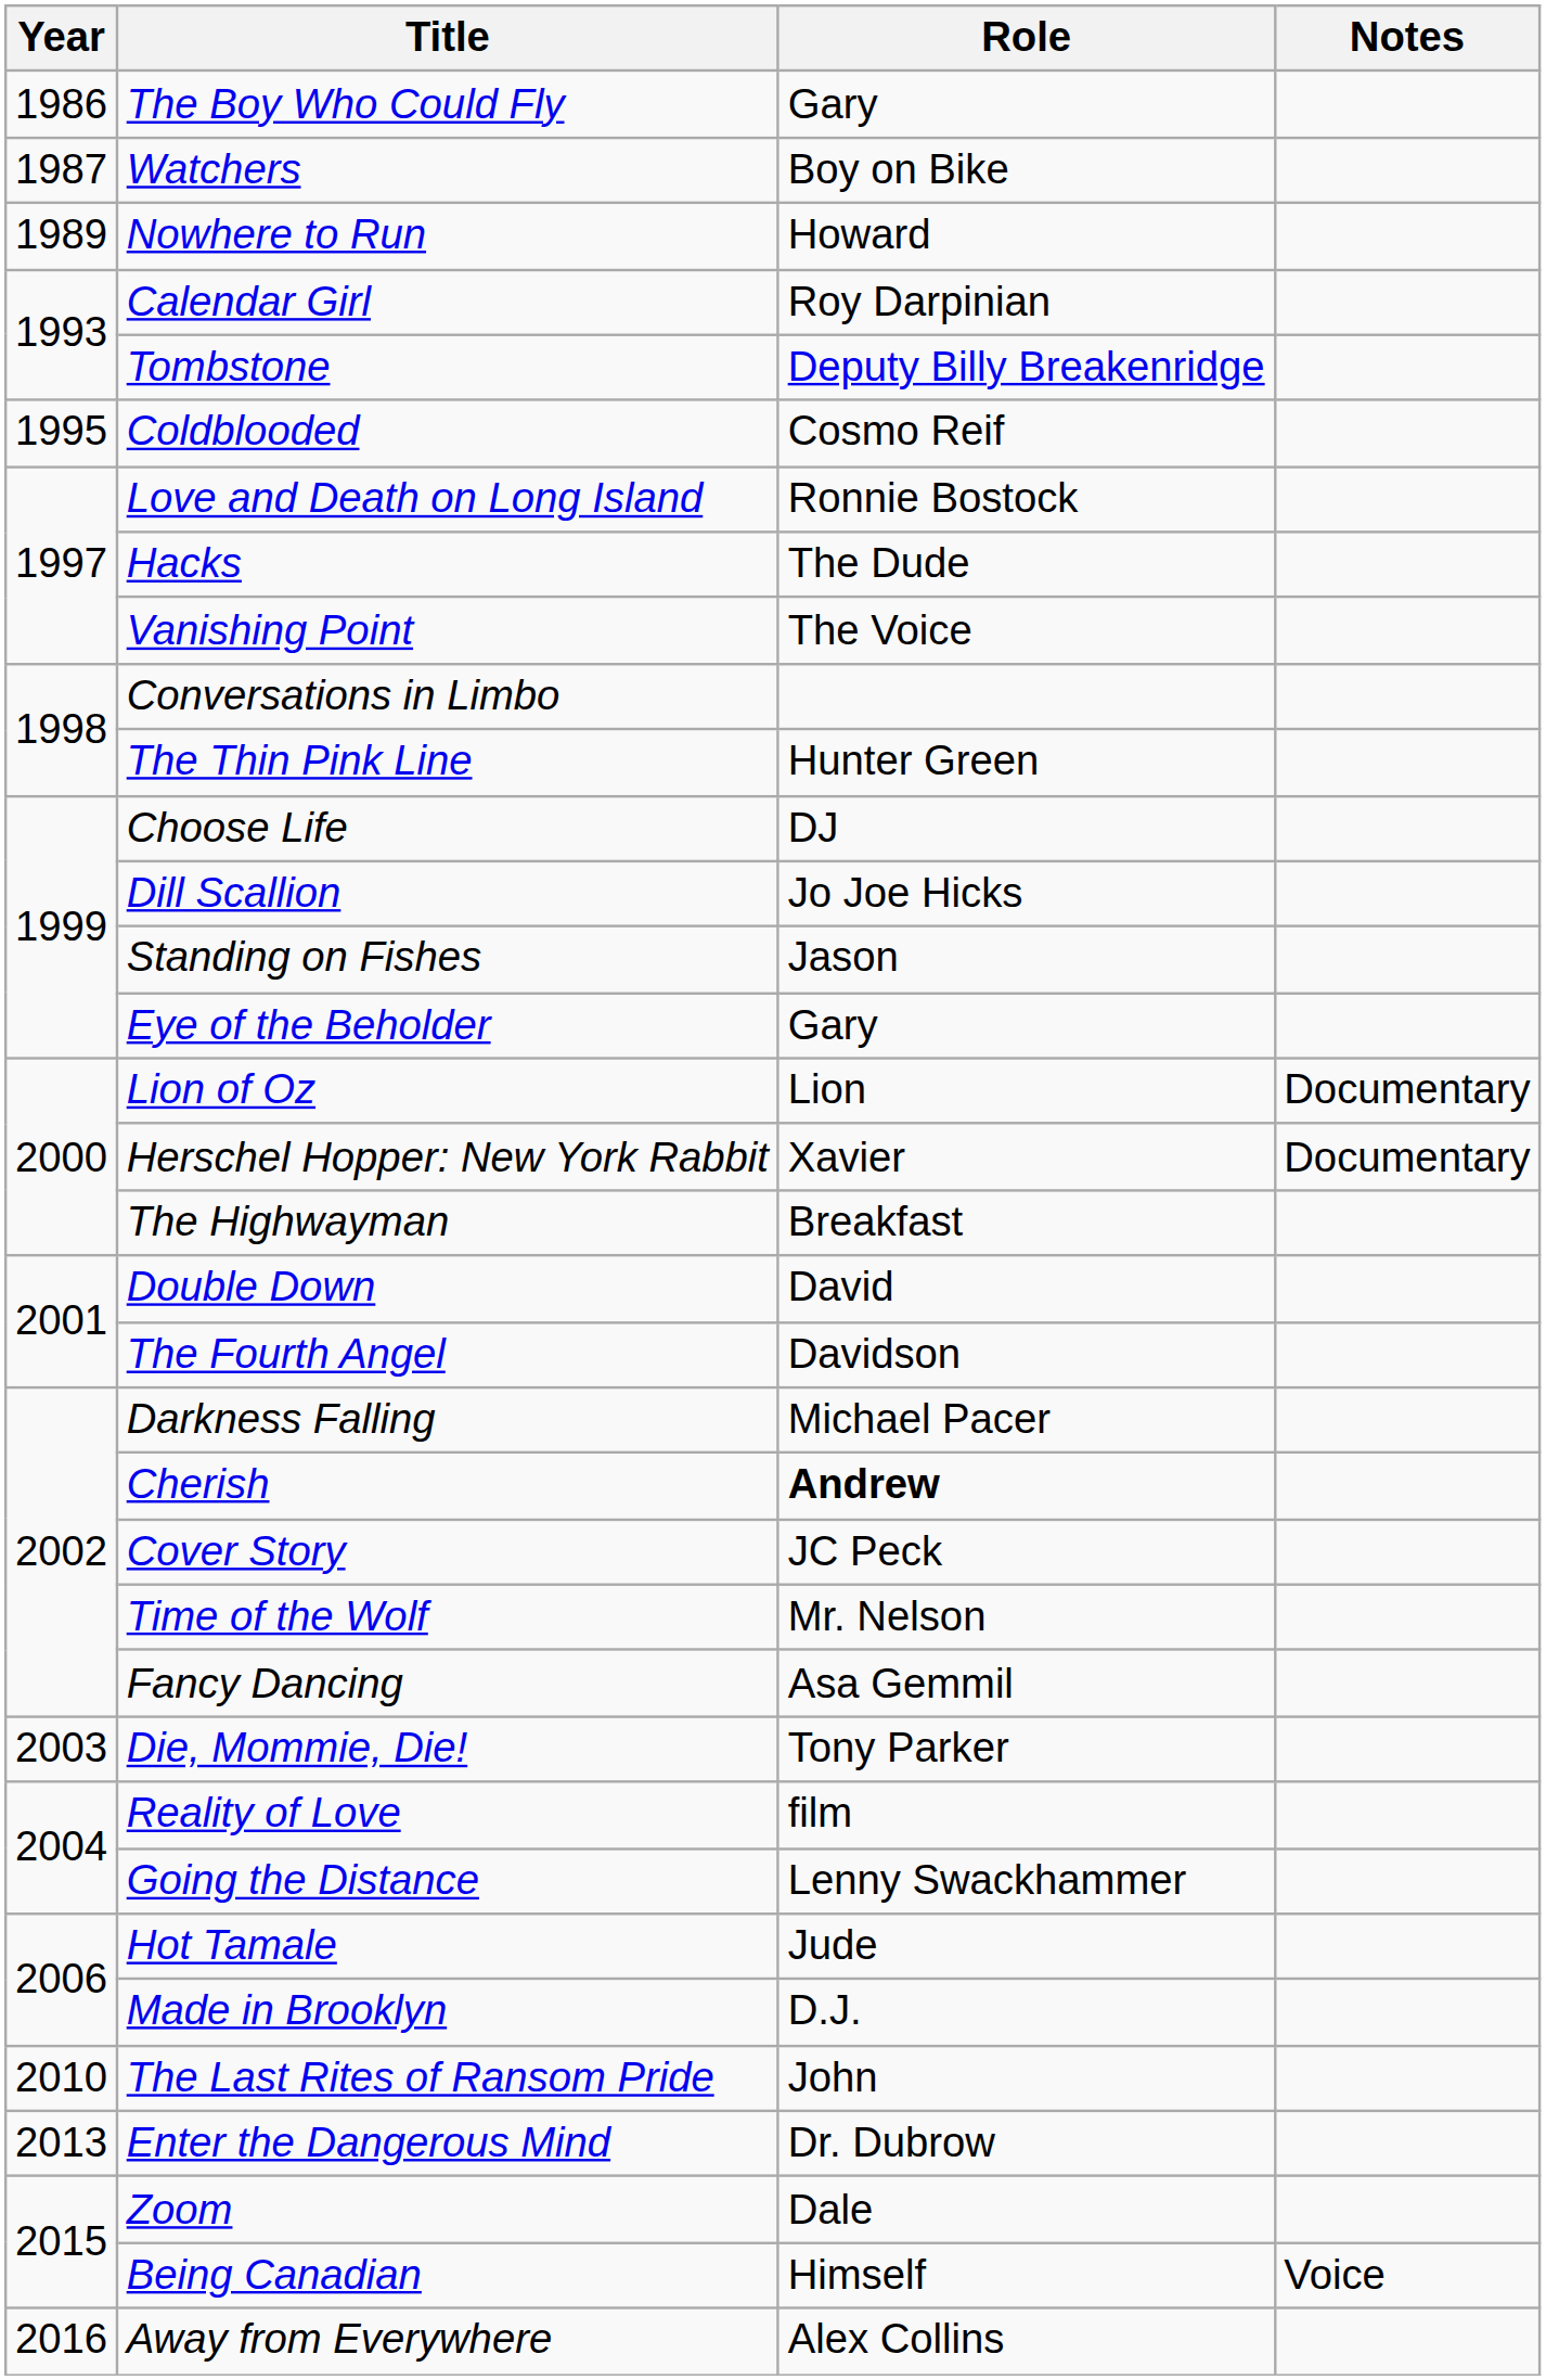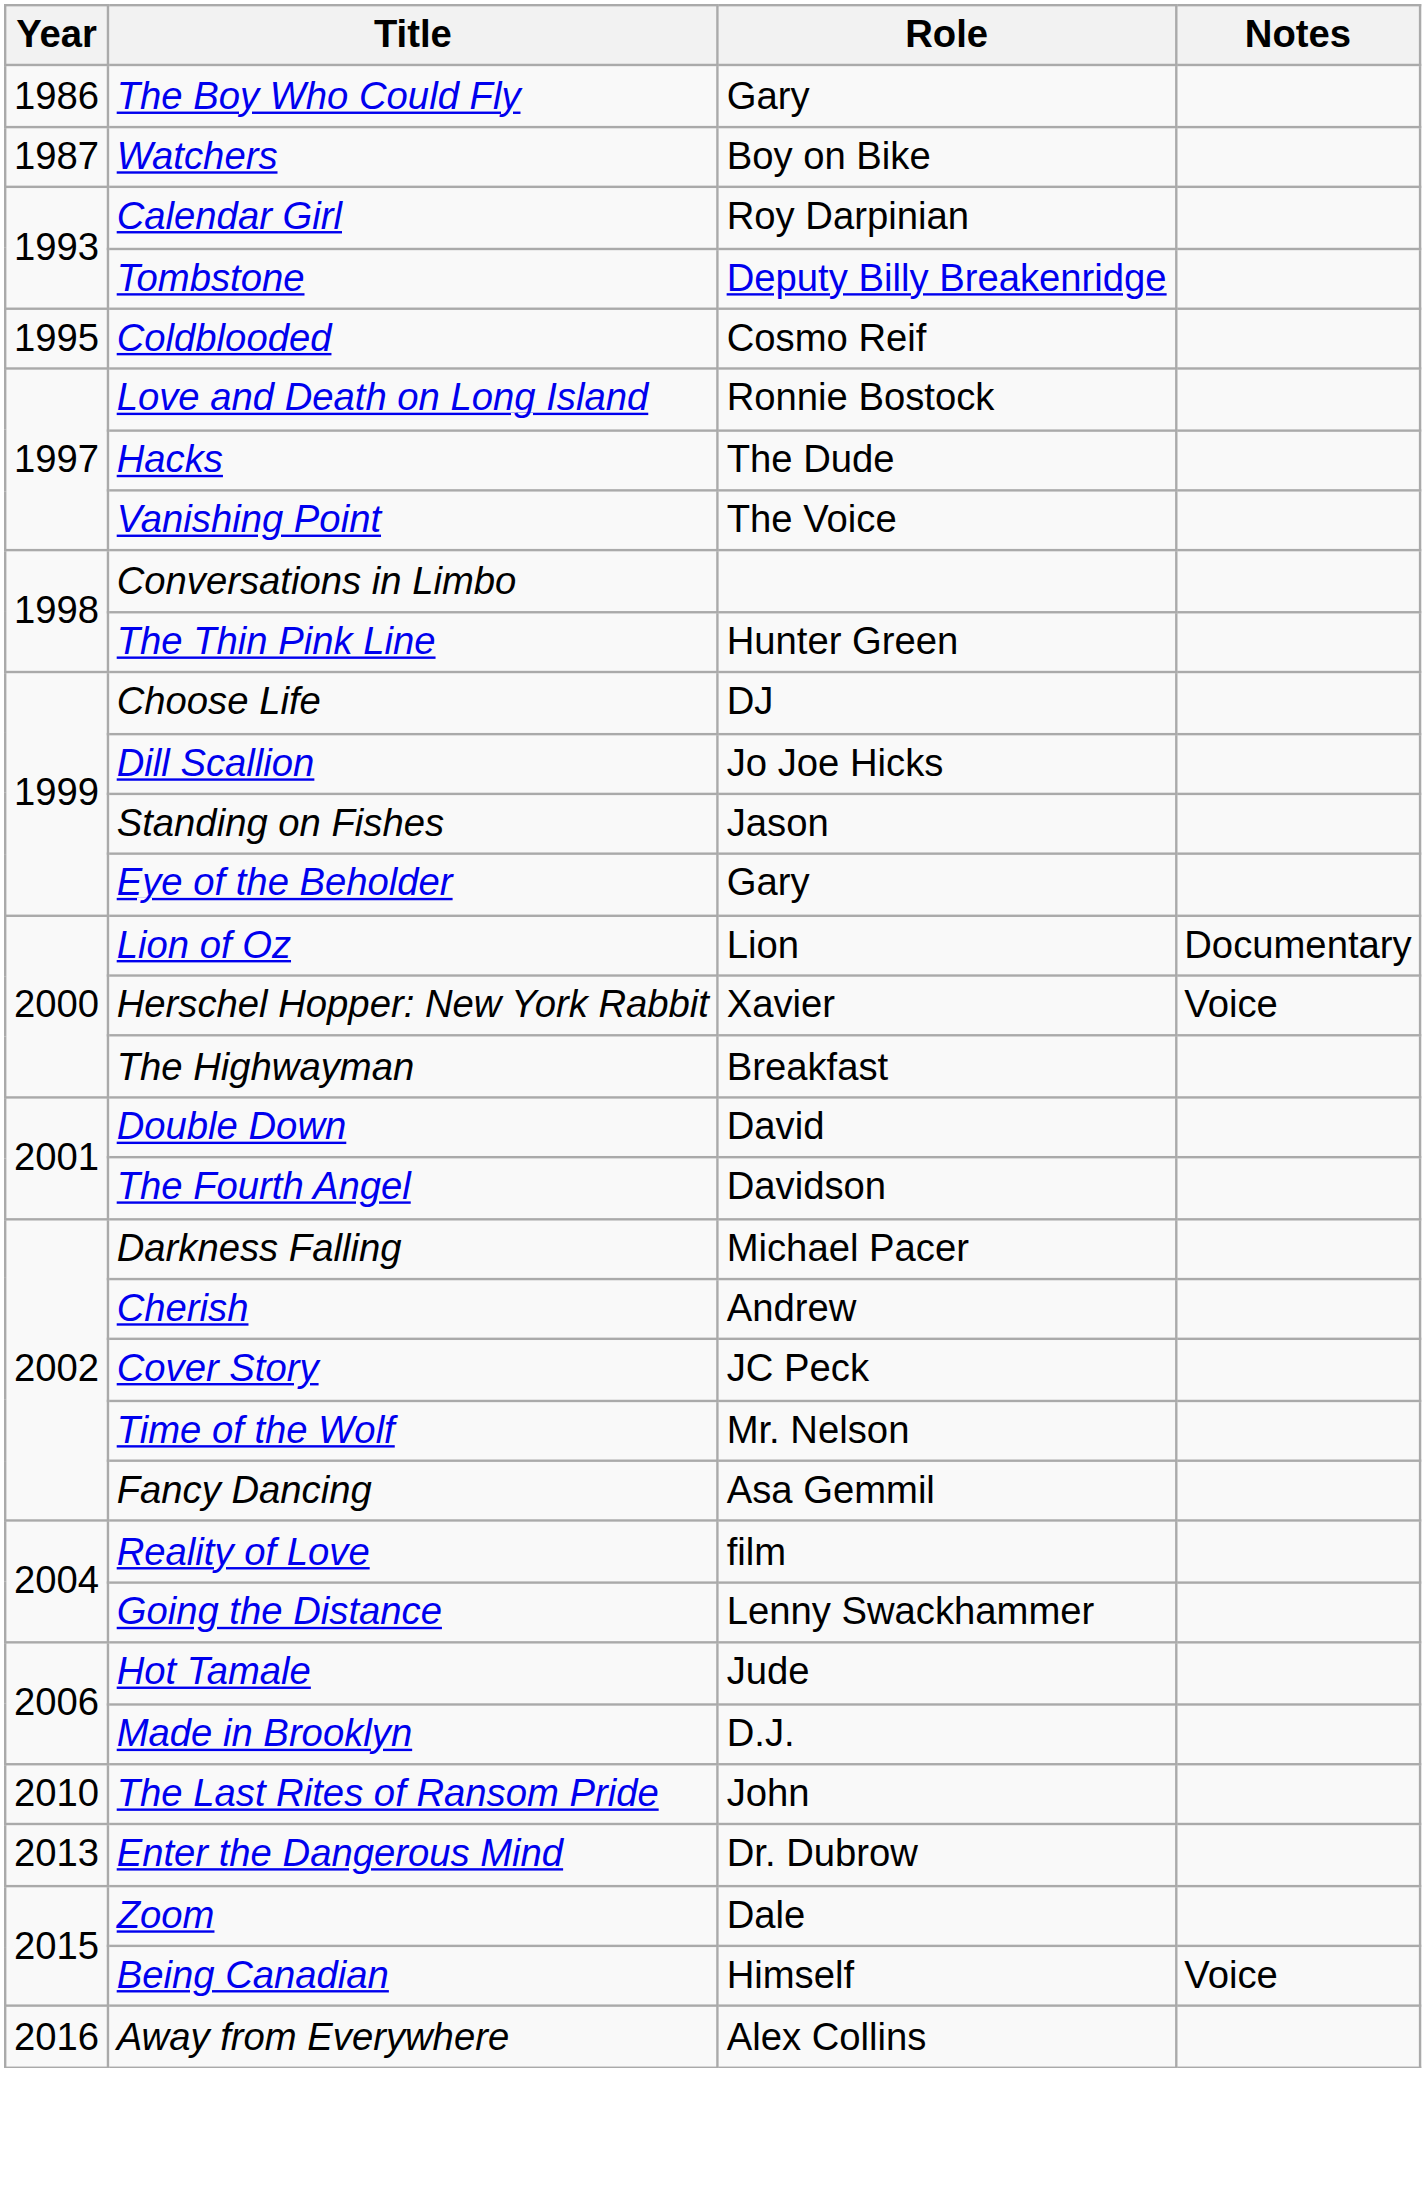 <table class="wikitable sortable">
 <tr>
 <th>Year</th>
 <th>Title</th>
 <th>Role</th>
 <th class="unsortable">Notes</th>
 </tr>
 <tr>
 <td>1986</td>
 <td data-sort-value="Boy Who Could Fly, The"><em><a href='#'>The Boy Who Could Fly</a></em></td>
 <td>Gary</td>
 <td></td>
 </tr>
 <tr>
 <td>1987</td>
 <td><em><a href='#'>Watchers</a></em></td>
 <td>Boy on Bike</td>
-<td></td>
-</tr>
-<tr>
-<td>1989</td>
-<td><em><a href='#'>Nowhere to Run</a></em></td>
-<td>Howard</td>
 <td></td>
 </tr>
 <tr>
 <td rowspan=2>1993</td>
 <td><em><a href='#'>Calendar Girl</a></em></td>
 <td>Roy Darpinian</td>
 <td></td>
 </tr>
 <tr>
 <td><em><a href='#'>Tombstone</a></em></td>
 <td><a href='#'>Deputy Billy Breakenridge</a></td>
 <td></td>
 </tr>
 <tr>
 <td>1995</td>
 <td><em><a href='#'>Coldblooded</a></em></td>
 <td>Cosmo Reif</td>
 <td></td>
 </tr>
 <tr>
 <td rowspan=3>1997</td>
 <td><em><a href='#'>Love and Death on Long Island</a></em></td>
 <td>Ronnie Bostock</td>
 <td></td>
 </tr>
 <tr>
 <td><em><a href='#'>Hacks</a></em></td>
 <td>The Dude</td>
 <td></td>
 </tr>
 <tr>
 <td><em><a href='#'>Vanishing Point</a></em></td>
 <td>The Voice</td>
 <td></td>
 </tr>
 <tr>
 <td rowspan=2>1998</td>
 <td><em>Conversations in Limbo</em></td>
 <td></td>
 <td></td>
 </tr>
 <tr>
 <td data-sort-value="Thin Pink Line, The"><em><a href='#'>The Thin Pink Line</a></em></td>
 <td>Hunter Green</td>
 <td></td>
 </tr>
 <tr>
 <td rowspan=4>1999</td>
 <td><em>Choose Life</em></td>
 <td>DJ</td>
 <td></td>
 </tr>
 <tr>
 <td><em><a href='#'>Dill Scallion</a></em></td>
 <td>Jo Joe Hicks</td>
 <td></td>
 </tr>
 <tr>
 <td><em>Standing on Fishes</em></td>
 <td>Jason</td>
 <td></td>
 </tr>
 <tr>
 <td><em><a href='#'>Eye of the Beholder</a></em></td>
 <td>Gary</td>
 <td></td>
 </tr>
 <tr>
 <td rowspan=3>2000</td>
 <td><em><a href='#'>Lion of Oz</a></em></td>
 <td>Lion</td>
 <td>Documentary</td>
 </tr>
 <tr>
 <td><em>Herschel Hopper: New York Rabbit</em></td>
 <td>Xavier</td>
-<td>Documentary</td>
+<td>Voice</td>
 </tr>
 <tr>
 <td data-sort-value="Highwayman, The"><em>The Highwayman</em></td>
 <td>Breakfast</td>
 <td></td>
 </tr>
 <tr>
 <td rowspan=2>2001</td>
 <td><em><a href='#'>Double Down</a></em></td>
 <td>David</td>
 <td></td>
 </tr>
 <tr>
 <td data-sort-value="Fourth Angel, The"><em><a href='#'>The Fourth Angel</a></em></td>
 <td>Davidson</td>
 <td></td>
 </tr>
 <tr>
 <td rowspan=5>2002</td>
 <td><em>Darkness Falling</em></td>
 <td>Michael Pacer</td>
 <td></td>
 </tr>
 <tr>
 <td><em><a href='#'>Cherish</a></em></td>
-<td><strong>Andrew</strong></td>
+<td>Andrew</td>
 <td></td>
 </tr>
 <tr>
 <td><em><a href='#'>Cover Story</a></em></td>
 <td>JC Peck</td>
 <td></td>
 </tr>
 <tr>
 <td><em><a href='#'>Time of the Wolf</a></em></td>
 <td>Mr. Nelson</td>
 <td></td>
 </tr>
 <tr>
 <td><em>Fancy Dancing</em></td>
 <td>Asa Gemmil</td>
-<td></td>
-</tr>
-<tr>
-<td>2003</td>
-<td><em><a href='#'>Die, Mommie, Die!</a></em></td>
-<td>Tony Parker</td>
 <td></td>
 </tr>
 <tr>
 <td rowspan=2>2004</td>
 <td><em><a href='#'>Reality of Love</a></em></td>
 <td>film</td>
 <td></td>
 </tr>
 <tr>
 <td><em><a href='#'>Going the Distance</a></em></td>
 <td>Lenny Swackhammer</td>
 <td></td>
 </tr>
 <tr>
 <td rowspan=2>2006</td>
 <td><em><a href='#'>Hot Tamale</a></em></td>
 <td>Jude</td>
 <td></td>
 </tr>
 <tr>
 <td><em><a href='#'>Made in Brooklyn</a></em></td>
 <td>D.J.</td>
 <td></td>
 </tr>
 <tr>
 <td>2010</td>
 <td data-sort-value="Last Rites of Ransom Pride, The"><em><a href='#'>The Last Rites of Ransom Pride</a></em></td>
 <td>John</td>
 <td></td>
 </tr>
 <tr>
 <td>2013</td>
 <td><em><a href='#'>Enter the Dangerous Mind</a></em></td>
 <td>Dr. Dubrow</td>
 <td></td>
 </tr>
 <tr>
 <td rowspan=2>2015</td>
 <td><em><a href='#'>Zoom</a></em></td>
 <td>Dale</td>
 <td></td>
 </tr>
 <tr>
 <td><em><a href='#'>Being Canadian</a></em></td>
 <td>Himself</td>
 <td>Voice</td>
 </tr>
 <tr>
 <td>2016</td>
 <td><em>Away from Everywhere</em></td>
 <td>Alex Collins</td>
 <td></td>
 </tr>
 </table>
